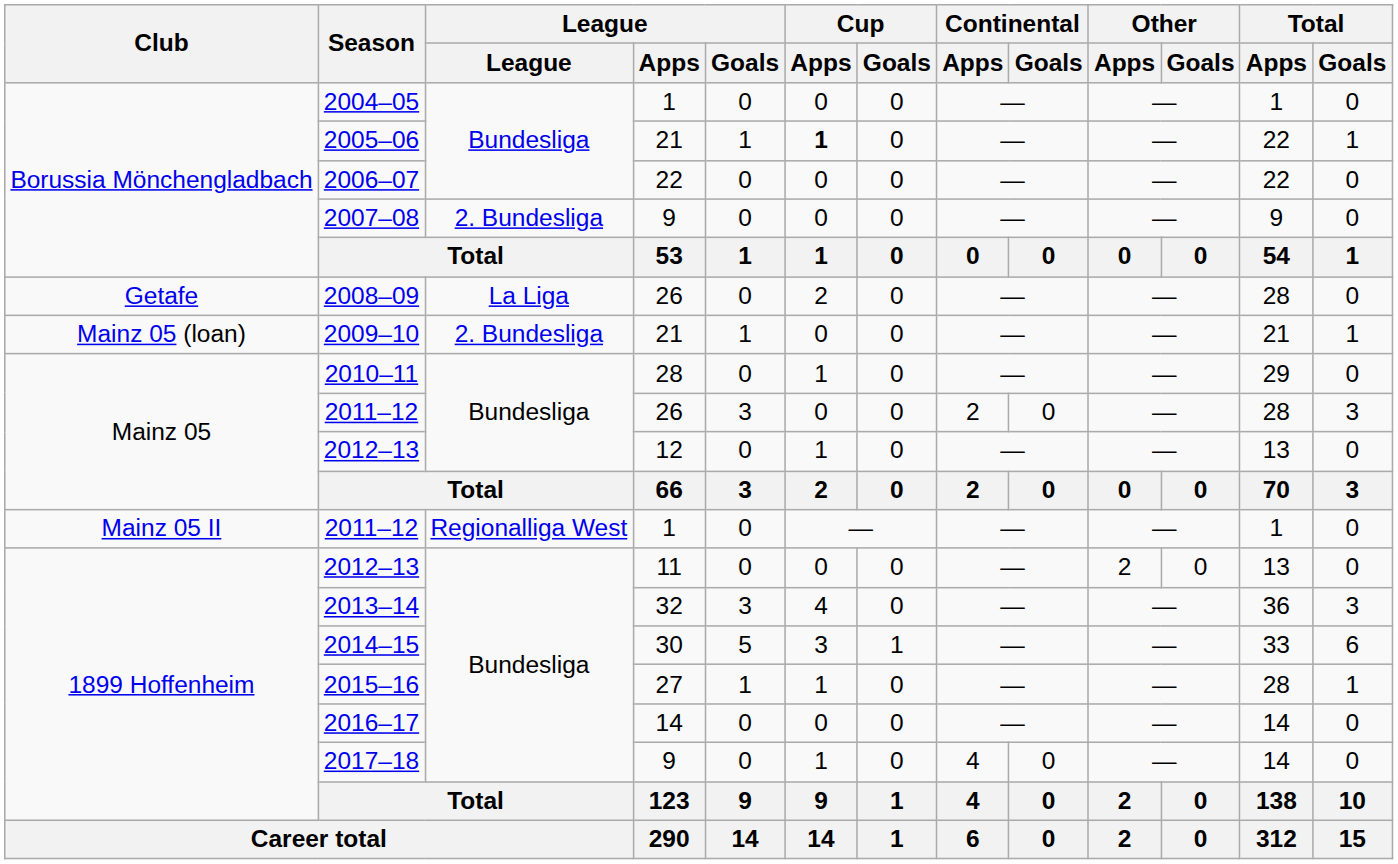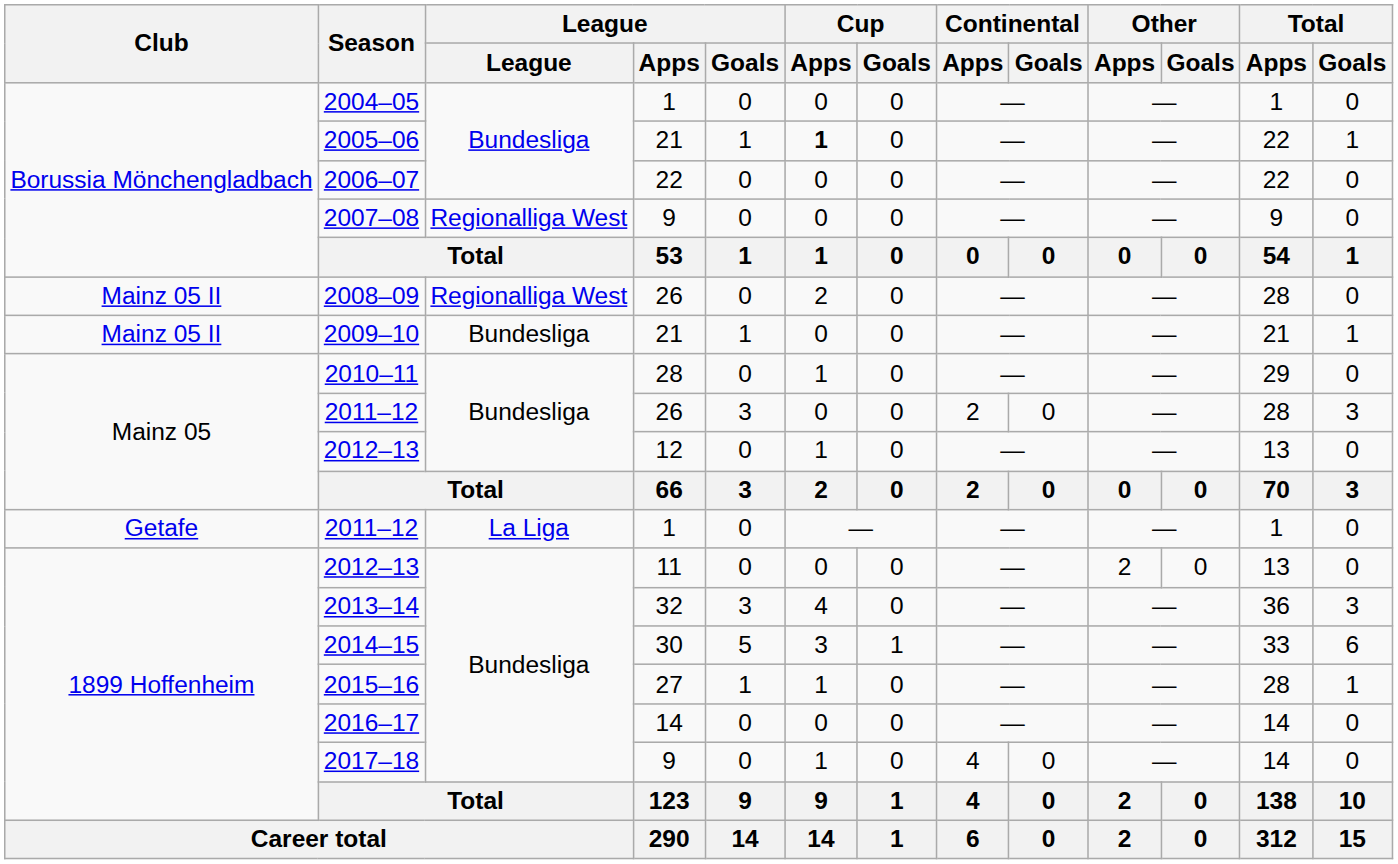 <table class="wikitable" style="text-align:center">
 <tr>
 <th rowspan="2">Club</th>
 <th rowspan="2">Season</th>
 <th colspan="3">League</th>
 <th colspan="2">Cup</th>
 <th colspan="2">Continental</th>
 <th colspan="2">Other</th>
 <th colspan="2">Total</th>
 </tr>
 <tr>
 <th>League</th>
 <th>Apps</th>
 <th>Goals</th>
 <th>Apps</th>
 <th>Goals</th>
 <th>Apps</th>
 <th>Goals</th>
 <th>Apps</th>
 <th>Goals</th>
 <th>Apps</th>
 <th>Goals</th>
 </tr>
 <tr>
 <td rowspan="5"><a href='#'>Borussia Mönchengladbach</a></td>
 <td><a href='#'>2004–05</a></td>
 <td rowspan="3"><a href='#'>Bundesliga</a></td>
 <td>1</td>
 <td>0</td>
 <td>0</td>
 <td>0</td>
 <td colspan="2">—</td>
 <td colspan="2">—</td>
 <td>1</td>
 <td>0</td>
 </tr>
 <tr>
 <td><a href='#'>2005–06</a></td>
 <td>21</td>
 <td>1</td>
 <td><strong>1</strong></td>
 <td>0</td>
 <td colspan="2">—</td>
 <td colspan="2">—</td>
 <td>22</td>
 <td>1</td>
 </tr>
 <tr>
 <td><a href='#'>2006–07</a></td>
 <td>22</td>
 <td>0</td>
 <td>0</td>
 <td>0</td>
 <td colspan="2">—</td>
 <td colspan="2">—</td>
 <td>22</td>
 <td>0</td>
 </tr>
 <tr>
 <td><a href='#'>2007–08</a></td>
-<td><a href='#'>2. Bundesliga</a></td>
+<td><a href='#'>Regionalliga West</a></td>
 <td>9</td>
 <td>0</td>
 <td>0</td>
 <td>0</td>
 <td colspan="2">—</td>
 <td colspan="2">—</td>
 <td>9</td>
 <td>0</td>
 </tr>
 <tr>
 <th colspan="2">Total</th>
 <th>53</th>
 <th>1</th>
 <th>1</th>
 <th>0</th>
 <th>0</th>
 <th>0</th>
 <th>0</th>
 <th>0</th>
 <th>54</th>
 <th>1</th>
 </tr>
 <tr>
-<td><a href='#'>Getafe</a></td>
+<td><a href='#'>Mainz 05 II</a></td>
 <td><a href='#'>2008–09</a></td>
-<td><a href='#'>La Liga</a></td>
+<td><a href='#'>Regionalliga West</a></td>
 <td>26</td>
 <td>0</td>
 <td>2</td>
 <td>0</td>
 <td colspan="2">—</td>
 <td colspan="2">—</td>
 <td>28</td>
 <td>0</td>
 </tr>
 <tr>
-<td><a href='#'>Mainz 05</a> (loan)</td>
+<td><a href='#'>Mainz 05 II</a></td>
 <td><a href='#'>2009–10</a></td>
-<td><a href='#'>2. Bundesliga</a></td>
+<td>Bundesliga</td>
 <td>21</td>
 <td>1</td>
 <td>0</td>
 <td>0</td>
 <td colspan="2">—</td>
 <td colspan="2">—</td>
 <td>21</td>
 <td>1</td>
 </tr>
 <tr>
 <td rowspan="4">Mainz 05</td>
 <td><a href='#'>2010–11</a></td>
 <td rowspan="3">Bundesliga</td>
 <td>28</td>
 <td>0</td>
 <td>1</td>
 <td>0</td>
 <td colspan="2">—</td>
 <td colspan="2">—</td>
 <td>29</td>
 <td>0</td>
 </tr>
 <tr>
 <td><a href='#'>2011–12</a></td>
 <td>26</td>
 <td>3</td>
 <td>0</td>
 <td>0</td>
 <td>2</td>
 <td>0</td>
 <td colspan="2">—</td>
 <td>28</td>
 <td>3</td>
 </tr>
 <tr>
 <td><a href='#'>2012–13</a></td>
 <td>12</td>
 <td>0</td>
 <td>1</td>
 <td>0</td>
 <td colspan="2">—</td>
 <td colspan="2">—</td>
 <td>13</td>
 <td>0</td>
 </tr>
 <tr>
 <th colspan="2">Total</th>
 <th>66</th>
 <th>3</th>
 <th>2</th>
 <th>0</th>
 <th>2</th>
 <th>0</th>
 <th>0</th>
 <th>0</th>
 <th>70</th>
 <th>3</th>
 </tr>
 <tr>
-<td><a href='#'>Mainz 05 II</a></td>
+<td><a href='#'>Getafe</a></td>
 <td><a href='#'>2011–12</a></td>
-<td><a href='#'>Regionalliga West</a></td>
+<td><a href='#'>La Liga</a></td>
 <td>1</td>
 <td>0</td>
 <td colspan="2">—</td>
 <td colspan="2">—</td>
 <td colspan="2">—</td>
 <td>1</td>
 <td>0</td>
 </tr>
 <tr>
 <td rowspan="7"><a href='#'>1899 Hoffenheim</a></td>
 <td><a href='#'>2012–13</a></td>
 <td rowspan="6">Bundesliga</td>
 <td>11</td>
 <td>0</td>
 <td>0</td>
 <td>0</td>
 <td colspan="2">—</td>
 <td>2</td>
 <td>0</td>
 <td>13</td>
 <td>0</td>
 </tr>
 <tr>
 <td><a href='#'>2013–14</a></td>
 <td>32</td>
 <td>3</td>
 <td>4</td>
 <td>0</td>
 <td colspan="2">—</td>
 <td colspan="2">—</td>
 <td>36</td>
 <td>3</td>
 </tr>
 <tr>
 <td><a href='#'>2014–15</a></td>
 <td>30</td>
 <td>5</td>
 <td>3</td>
 <td>1</td>
 <td colspan="2">—</td>
 <td colspan="2">—</td>
 <td>33</td>
 <td>6</td>
 </tr>
 <tr>
 <td><a href='#'>2015–16</a></td>
 <td>27</td>
 <td>1</td>
 <td>1</td>
 <td>0</td>
 <td colspan="2">—</td>
 <td colspan="2">—</td>
 <td>28</td>
 <td>1</td>
 </tr>
 <tr>
 <td><a href='#'>2016–17</a></td>
 <td>14</td>
 <td>0</td>
 <td>0</td>
 <td>0</td>
 <td colspan="2">—</td>
 <td colspan="2">—</td>
 <td>14</td>
 <td>0</td>
 </tr>
 <tr>
 <td><a href='#'>2017–18</a></td>
 <td>9</td>
 <td>0</td>
 <td>1</td>
 <td>0</td>
 <td>4</td>
 <td>0</td>
 <td colspan="2">—</td>
 <td>14</td>
 <td>0</td>
 </tr>
 <tr>
 <th colspan="2">Total</th>
 <th>123</th>
 <th>9</th>
 <th>9</th>
 <th>1</th>
 <th>4</th>
 <th>0</th>
 <th>2</th>
 <th>0</th>
 <th>138</th>
 <th>10</th>
 </tr>
 <tr>
 <th colspan="3">Career total</th>
 <th>290</th>
 <th>14</th>
 <th>14</th>
 <th>1</th>
 <th>6</th>
 <th>0</th>
 <th>2</th>
 <th>0</th>
 <th>312</th>
 <th>15</th>
 </tr>
 </table>
